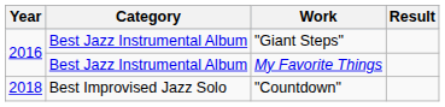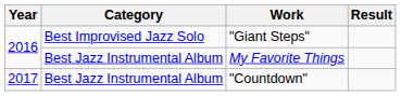 <table class="wikitable sortable">
 <tr style="background:#b0c4de; text-align:center;">
 <th>Year</th>
 <th>Category</th>
 <th>Work</th>
 <th>Result</th>
 </tr>
 <tr>
 <td rowspan="2"><a href='#'>2016</a></td>
-<td><a href='#'>Best Jazz Instrumental Album</a></td>
+<td><a href='#'>Best Improvised Jazz Solo</a></td>
 <td>"Giant Steps"</td>
 <td></td>
 </tr>
 <tr>
 <td><a href='#'>Best Jazz Instrumental Album</a></td>
 <td><em><a href='#'>My Favorite Things</a></em></td>
 <td></td>
 </tr>
 <tr>
-<td><a href='#'>2018</a></td>
-<td>Best Improvised Jazz Solo</td>
+<td><a href='#'>2017</a></td>
+<td><a href='#'>Best Jazz Instrumental Album</a></td>
 <td>"Countdown"</td>
 <td></td>
 </tr>
 </table>
